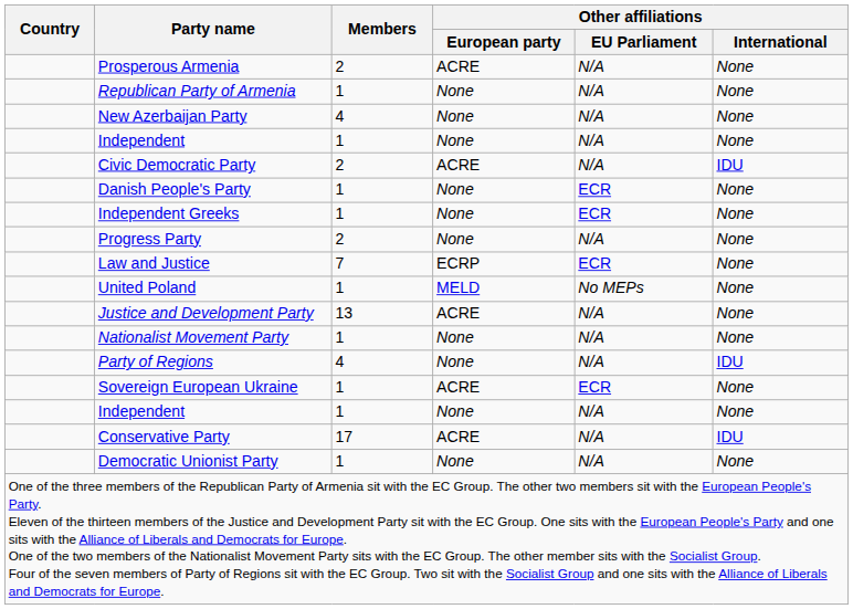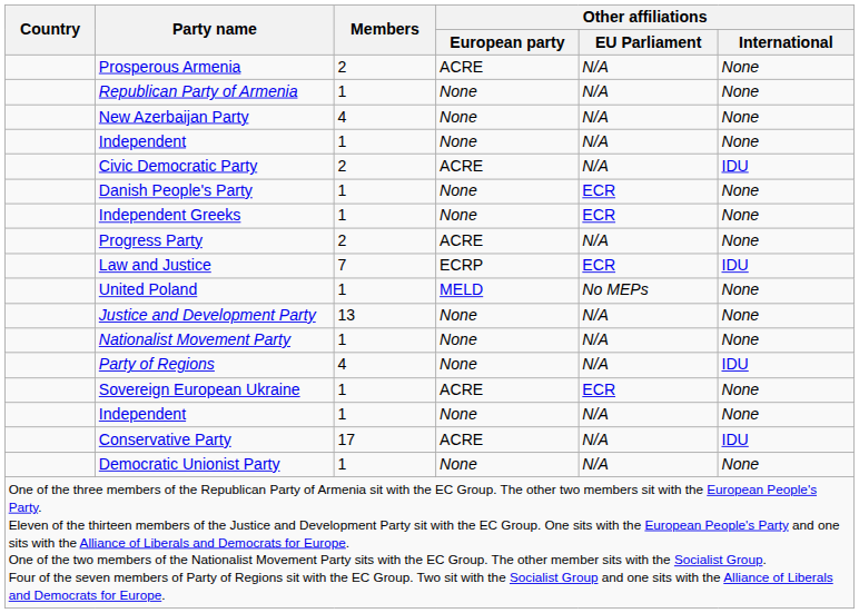 <table class="wikitable sortable">
 <tr>
 <th rowspan=2>Country</th>
 <th rowspan=2>Party name</th>
 <th rowspan=2>Members</th>
 <th colspan=3>Other affiliations</th>
 </tr>
 <tr>
 <th>European party</th>
 <th>EU Parliament</th>
 <th>International</th>
 </tr>
 <tr>
 <td></td>
 <td><a href='#'>Prosperous Armenia</a></td>
 <td>2</td>
 <td>ACRE</td>
 <td><em>N/A</em></td>
 <td><em>None</em></td>
 </tr>
 <tr>
 <td></td>
 <td><em><a href='#'>Republican Party of Armenia</a></em> </td>
 <td>1</td>
 <td><em>None</em></td>
 <td><em>N/A</em></td>
 <td><em>None</em></td>
 </tr>
 <tr>
 <td></td>
 <td><a href='#'>New Azerbaijan Party</a></td>
 <td>4</td>
 <td><em>None</em></td>
 <td><em>N/A</em></td>
 <td><em>None</em></td>
 </tr>
 <tr>
 <td></td>
 <td><a href='#'>Independent</a></td>
 <td>1</td>
 <td><em>None</em></td>
 <td><em>N/A</em></td>
 <td><em>None</em></td>
 </tr>
 <tr>
 <td></td>
 <td><a href='#'>Civic Democratic Party</a></td>
 <td>2</td>
 <td>ACRE</td>
 <td><em>N/A</em></td>
 <td><a href='#'>IDU</a></td>
 </tr>
 <tr>
 <td></td>
 <td><a href='#'>Danish People's Party</a></td>
 <td>1</td>
 <td><em>None</em></td>
 <td><a href='#'>ECR</a></td>
 <td><em>None</em></td>
 </tr>
 <tr>
 <td></td>
 <td><a href='#'>Independent Greeks</a></td>
 <td>1</td>
 <td><em>None</em></td>
 <td><a href='#'>ECR</a></td>
 <td><em>None</em></td>
 </tr>
 <tr>
 <td></td>
 <td><a href='#'>Progress Party</a></td>
 <td>2</td>
-<td><em>None</em></td>
+<td>ACRE</td>
 <td><em>N/A</em></td>
 <td><em>None</em></td>
 </tr>
 <tr>
 <td></td>
 <td><a href='#'>Law and Justice</a></td>
 <td>7</td>
 <td>ECRP</td>
 <td><a href='#'>ECR</a></td>
-<td><em>None</em></td>
+<td><a href='#'>IDU</a></td>
 </tr>
 <tr>
 <td></td>
 <td><a href='#'>United Poland</a></td>
 <td>1</td>
 <td><a href='#'>MELD</a></td>
 <td><em>No MEPs</em></td>
 <td><em>None</em></td>
 </tr>
 <tr>
 <td></td>
 <td><em><a href='#'>Justice and Development Party</a></em> </td>
 <td>13</td>
-<td>ACRE</td>
+<td><em>None</em></td>
 <td><em>N/A</em></td>
 <td><em>None</em></td>
 </tr>
 <tr>
 <td></td>
 <td><em><a href='#'>Nationalist Movement Party</a></em></td>
 <td>1</td>
 <td><em>None</em></td>
 <td><em>N/A</em></td>
 <td><em>None</em></td>
 </tr>
 <tr>
 <td></td>
 <td><em><a href='#'>Party of Regions</a></em> </td>
 <td>4</td>
 <td><em>None</em></td>
 <td><em>N/A</em></td>
 <td><a href='#'>IDU</a></td>
 </tr>
 <tr>
 <td></td>
 <td><a href='#'>Sovereign European Ukraine</a></td>
 <td>1</td>
 <td>ACRE</td>
 <td><a href='#'>ECR</a></td>
 <td><em>None</em></td>
 </tr>
 <tr>
 <td></td>
 <td><a href='#'>Independent</a></td>
 <td>1</td>
 <td><em>None</em></td>
 <td><em>N/A</em></td>
 <td><em>None</em></td>
 </tr>
 <tr>
 <td></td>
 <td><a href='#'>Conservative Party</a></td>
 <td>17</td>
 <td>ACRE</td>
 <td><em>N/A</em></td>
 <td><a href='#'>IDU</a></td>
 </tr>
 <tr>
 <td></td>
 <td><a href='#'>Democratic Unionist Party</a></td>
 <td>1</td>
 <td><em>None</em></td>
 <td><em>N/A</em></td>
 <td><em>None</em></td>
 </tr>
 <tr>
 <td colspan=8><small> One of the three members of the Republican Party of Armenia sit with the EC Group.  The other two members sit with the <a href='#'>European People's Party</a>. <br>  Eleven of the thirteen members of the Justice and Development Party sit with the EC Group.  One sits with the <a href='#'>European People's Party</a> and one sits with the <a href='#'>Alliance of Liberals and Democrats for Europe</a>. <br>  One of the two members of the Nationalist Movement Party sits with the EC Group.  The other member sits with the <a href='#'>Socialist Group</a>. <br>  Four of the seven members of Party of Regions sit with the EC Group.  Two sit with the <a href='#'>Socialist Group</a> and one sits with the <a href='#'>Alliance of Liberals and Democrats for Europe</a>.</small></td>
 </tr>
 </table>
